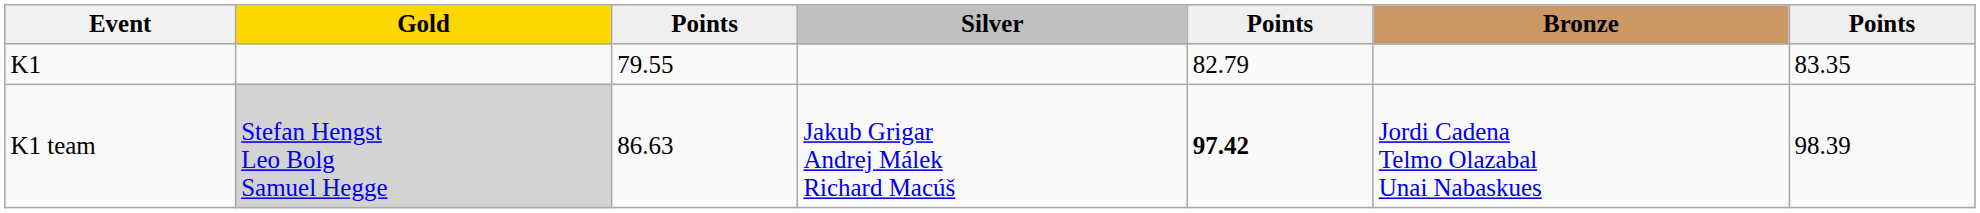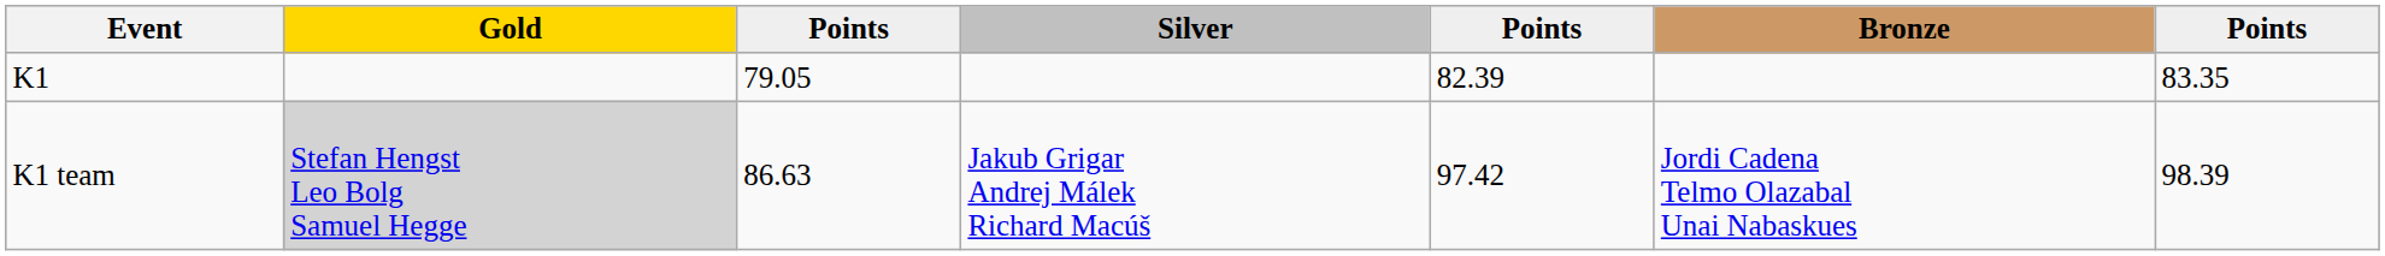 <table class="wikitable" width=100%>
 <tr>
 <th>Event</th>
 <td align=center bgcolor="gold"><strong>Gold</strong></td>
 <td align=center bgcolor="EFEFEF"><strong>Points</strong></td>
 <td align=center bgcolor="silver"><strong>Silver</strong></td>
 <td align=center bgcolor="EFEFEF"><strong>Points</strong></td>
 <td align=center bgcolor="CC9966"><strong>Bronze</strong></td>
 <td align=center bgcolor="EFEFEF"><strong>Points</strong></td>
 </tr>
 <tr>
 <td>K1</td>
 <td></td>
-<td>79.55</td>
+<td>79.05</td>
 <td></td>
-<td>82.79</td>
+<td>82.39</td>
 <td></td>
 <td>83.35</td>
 </tr>
 <tr>
 <td>K1 team</td>
 <td style="background: lightgrey;"><br><a href='#'>Stefan Hengst</a><br><a href='#'>Leo Bolg</a><br><a href='#'>Samuel Hegge</a></td>
 <td>86.63</td>
 <td><br><a href='#'>Jakub Grigar</a><br><a href='#'>Andrej Málek</a><br><a href='#'>Richard Macúš</a></td>
-<td><strong>97.42</strong></td>
+<td>97.42</td>
 <td><br><a href='#'>Jordi Cadena</a><br><a href='#'>Telmo Olazabal</a><br><a href='#'>Unai Nabaskues</a></td>
 <td>98.39</td>
 </tr>
 </table>
